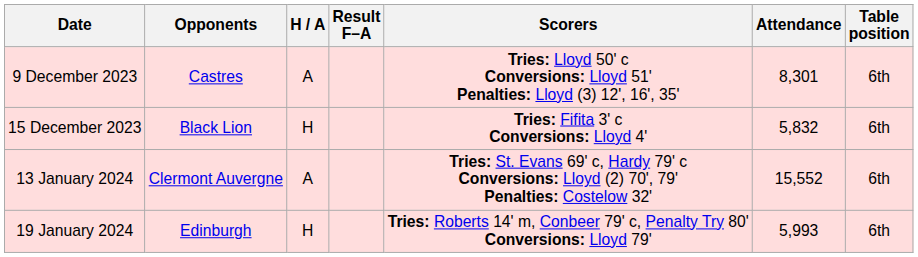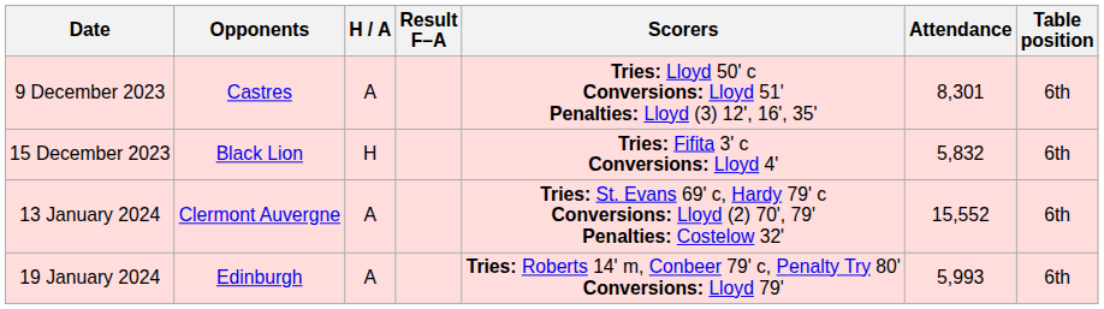 <table class="wikitable" style="text-align:center">
 <tr>
 <th>Date</th>
 <th>Opponents</th>
 <th>H / A</th>
 <th>Result<br>F–A</th>
 <th>Scorers</th>
 <th>Attendance</th>
 <th>Table<br>position</th>
 </tr>
 <tr bgcolor="#ffdddd">
 <td>9 December 2023</td>
 <td><a href='#'>Castres</a></td>
 <td>A</td>
 <td></td>
 <td><strong>Tries:</strong> <a href='#'>Lloyd</a> 50' c<br><strong>Conversions:</strong> <a href='#'>Lloyd</a> 51'<br><strong>Penalties:</strong> <a href='#'>Lloyd</a> (3) 12', 16', 35'</td>
 <td>8,301</td>
 <td>6th</td>
 </tr>
 <tr bgcolor="#ffdddd">
 <td>15 December 2023</td>
 <td><a href='#'>Black Lion</a></td>
 <td>H</td>
 <td></td>
 <td><strong>Tries:</strong> <a href='#'>Fifita</a> 3' c<br><strong>Conversions:</strong> <a href='#'>Lloyd</a> 4'</td>
 <td>5,832</td>
 <td>6th</td>
 </tr>
 <tr bgcolor="#ffdddd">
 <td>13 January 2024</td>
 <td><a href='#'>Clermont Auvergne</a></td>
 <td>A</td>
 <td></td>
 <td><strong>Tries:</strong> <a href='#'> St. Evans</a> 69' c, <a href='#'>Hardy</a> 79' c<br><strong>Conversions:</strong> <a href='#'>Lloyd</a> (2) 70', 79'<br><strong>Penalties:</strong> <a href='#'>Costelow</a> 32'</td>
 <td>15,552</td>
 <td>6th</td>
 </tr>
 <tr bgcolor="#ffdddd">
 <td>19 January 2024</td>
 <td><a href='#'>Edinburgh</a></td>
-<td>H</td>
+<td>A</td>
 <td></td>
 <td><strong>Tries:</strong> <a href='#'>Roberts</a> 14' m, <a href='#'>Conbeer</a> 79' c, <a href='#'>Penalty Try</a> 80'<br><strong>Conversions:</strong> <a href='#'>Lloyd</a> 79'</td>
 <td>5,993</td>
 <td>6th</td>
 </tr>
 </table>
